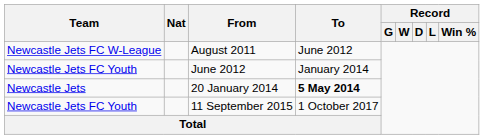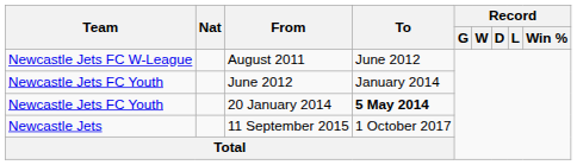 <table class="wikitable" style="text-align: center">
 <tr>
 <th rowspan="2">Team</th>
 <th rowspan="2">Nat</th>
 <th rowspan="2">From</th>
 <th rowspan="2">To</th>
 <th colspan="5">Record</th>
 </tr>
 <tr>
 <th>G</th>
 <th>W</th>
 <th>D</th>
 <th>L</th>
 <th>Win %</th>
 </tr>
 <tr>
 <td align=left><a href='#'>Newcastle Jets FC W-League</a></td>
 <td></td>
 <td align=left>August 2011</td>
 <td align=left>June 2012<br></td>
 </tr>
 <tr>
 <td align=left><a href='#'>Newcastle Jets FC Youth</a></td>
 <td></td>
 <td align=left>June 2012</td>
 <td align=left>January 2014<br></td>
 </tr>
 <tr>
-<td align=left><a href='#'>Newcastle Jets</a></td>
+<td align=left><a href='#'>Newcastle Jets FC Youth</a></td>
 <td></td>
 <td align=left>20 January 2014</td>
 <td align=left><strong>5 May 2014<br></strong></td>
 </tr>
 <tr>
-<td align=left><a href='#'>Newcastle Jets FC Youth</a></td>
+<td align=left><a href='#'>Newcastle Jets</a></td>
 <td></td>
 <td align=left>11 September 2015</td>
 <td align=left>1 October 2017<br></td>
 </tr>
 <tr>
 <th colspan="4">Total<br></th>
 </tr>
 </table>
